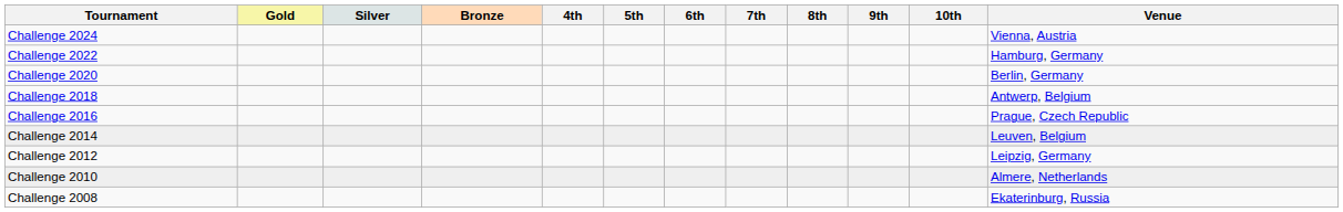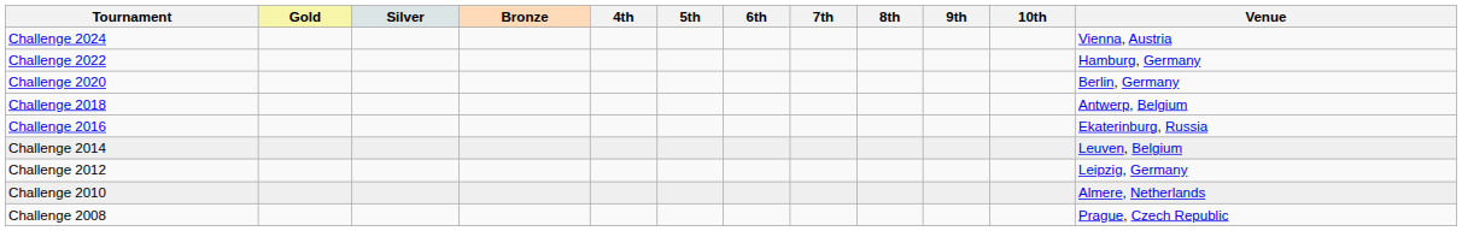 <table class="wikitable" style="width: 100%; font-size: 95%;">
 <tr>
 <th>Tournament</th>
 <th style="background:#F7F6A8;">Gold</th>
 <th style="background:#DCE5E5;">Silver</th>
 <th style="background:#FFDAB9;">Bronze</th>
 <th>4th</th>
 <th>5th</th>
 <th>6th</th>
 <th>7th</th>
 <th>8th</th>
 <th>9th</th>
 <th>10th</th>
 <th>Venue</th>
 </tr>
 <tr>
 <td><a href='#'>Challenge 2024</a></td>
 <td></td>
 <td></td>
 <td></td>
 <td></td>
 <td></td>
 <td></td>
 <td></td>
 <td></td>
 <td></td>
 <td></td>
 <td><a href='#'>Vienna</a>, <a href='#'>Austria</a></td>
 </tr>
 <tr>
 <td><a href='#'>Challenge 2022</a></td>
 <td></td>
 <td></td>
 <td></td>
 <td></td>
 <td></td>
 <td></td>
 <td></td>
 <td></td>
 <td></td>
 <td></td>
 <td><a href='#'>Hamburg</a>, <a href='#'>Germany</a></td>
 </tr>
 <tr>
 <td><a href='#'>Challenge 2020</a></td>
 <td></td>
 <td></td>
 <td></td>
 <td></td>
 <td></td>
 <td></td>
 <td></td>
 <td></td>
 <td></td>
 <td></td>
 <td><a href='#'>Berlin</a>, <a href='#'>Germany</a></td>
 </tr>
 <tr>
 <td><a href='#'>Challenge 2018</a></td>
 <td></td>
 <td></td>
 <td></td>
 <td></td>
 <td></td>
 <td></td>
 <td></td>
 <td></td>
 <td></td>
 <td></td>
 <td><a href='#'>Antwerp</a>, <a href='#'>Belgium</a></td>
 </tr>
 <tr>
 <td><a href='#'>Challenge 2016</a></td>
 <td></td>
 <td></td>
 <td></td>
 <td></td>
 <td></td>
 <td></td>
 <td></td>
 <td></td>
 <td></td>
 <td></td>
-<td><a href='#'>Prague</a>, <a href='#'>Czech Republic</a></td>
+<td><a href='#'>Ekaterinburg</a>, <a href='#'>Russia</a></td>
 </tr>
 <tr bgcolor=#efefef>
 <td>Challenge 2014 </td>
 <td></td>
 <td></td>
 <td></td>
 <td></td>
 <td></td>
 <td></td>
 <td></td>
 <td></td>
 <td></td>
 <td></td>
 <td><a href='#'>Leuven</a>, <a href='#'>Belgium</a></td>
 </tr>
 <tr>
 <td>Challenge 2012 </td>
 <td></td>
 <td></td>
 <td></td>
 <td></td>
 <td></td>
 <td></td>
 <td></td>
 <td></td>
 <td></td>
 <td></td>
 <td><a href='#'>Leipzig</a>, <a href='#'>Germany</a></td>
 </tr>
 <tr bgcolor=#efefef>
 <td>Challenge 2010 </td>
 <td></td>
 <td></td>
 <td></td>
 <td></td>
 <td></td>
 <td></td>
 <td></td>
 <td></td>
 <td></td>
 <td></td>
 <td><a href='#'>Almere</a>, <a href='#'>Netherlands</a></td>
 </tr>
 <tr>
 <td>Challenge 2008 </td>
 <td></td>
 <td></td>
 <td></td>
 <td></td>
 <td></td>
 <td></td>
 <td></td>
 <td></td>
 <td></td>
 <td></td>
-<td><a href='#'>Ekaterinburg</a>, <a href='#'>Russia</a></td>
+<td><a href='#'>Prague</a>, <a href='#'>Czech Republic</a></td>
 </tr>
 </table>
